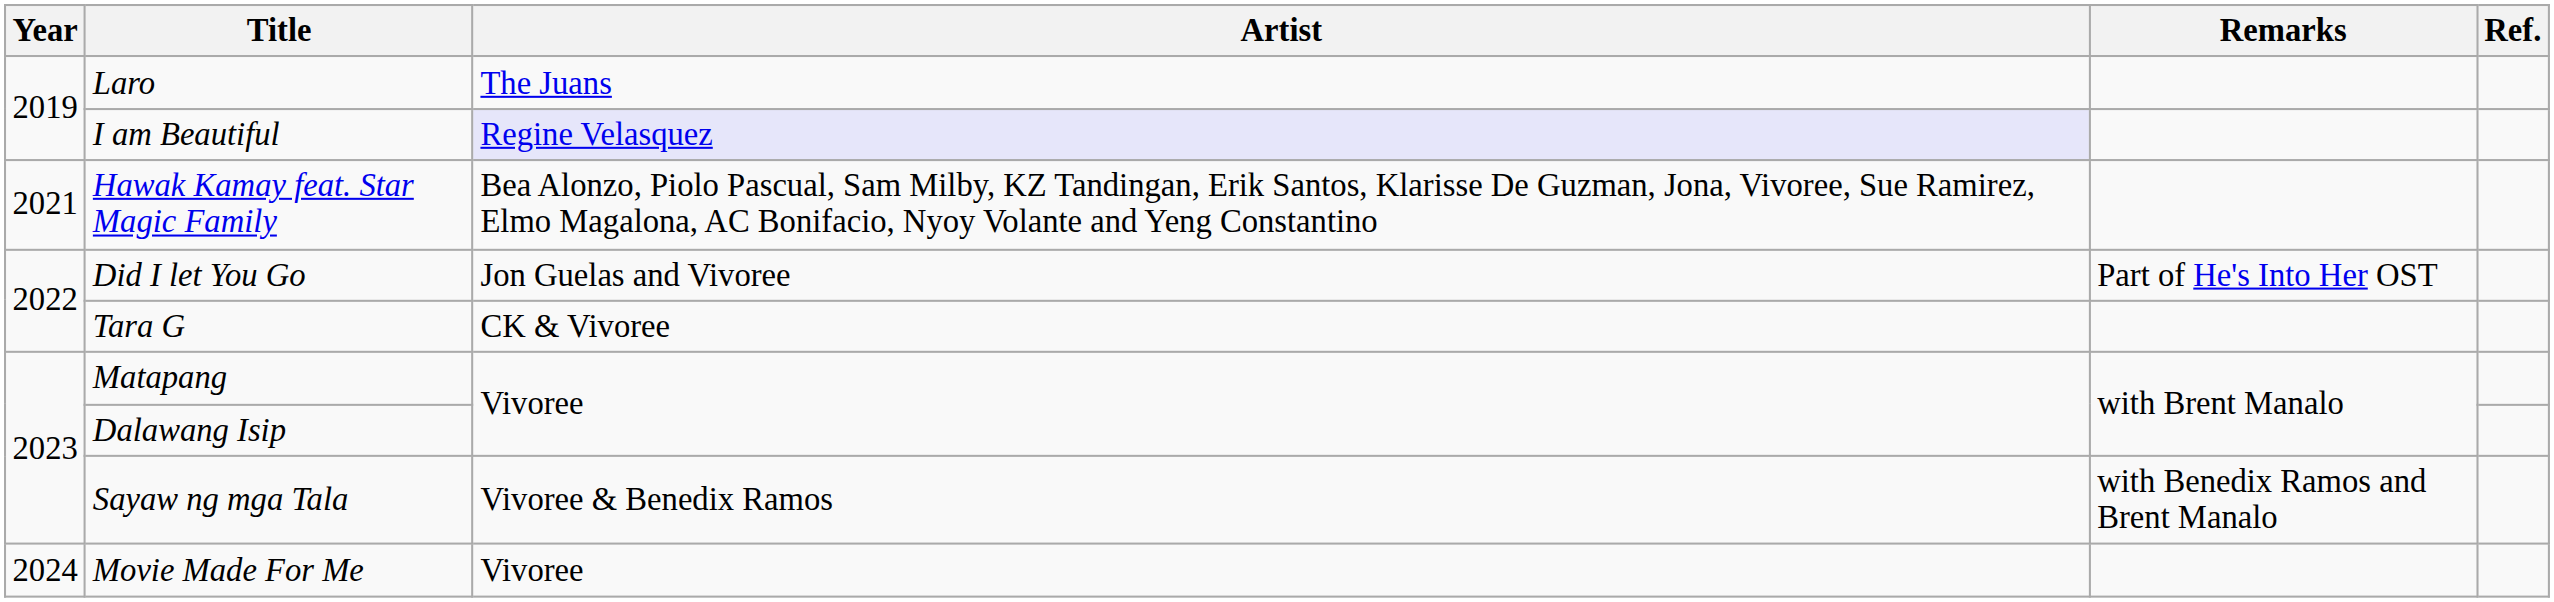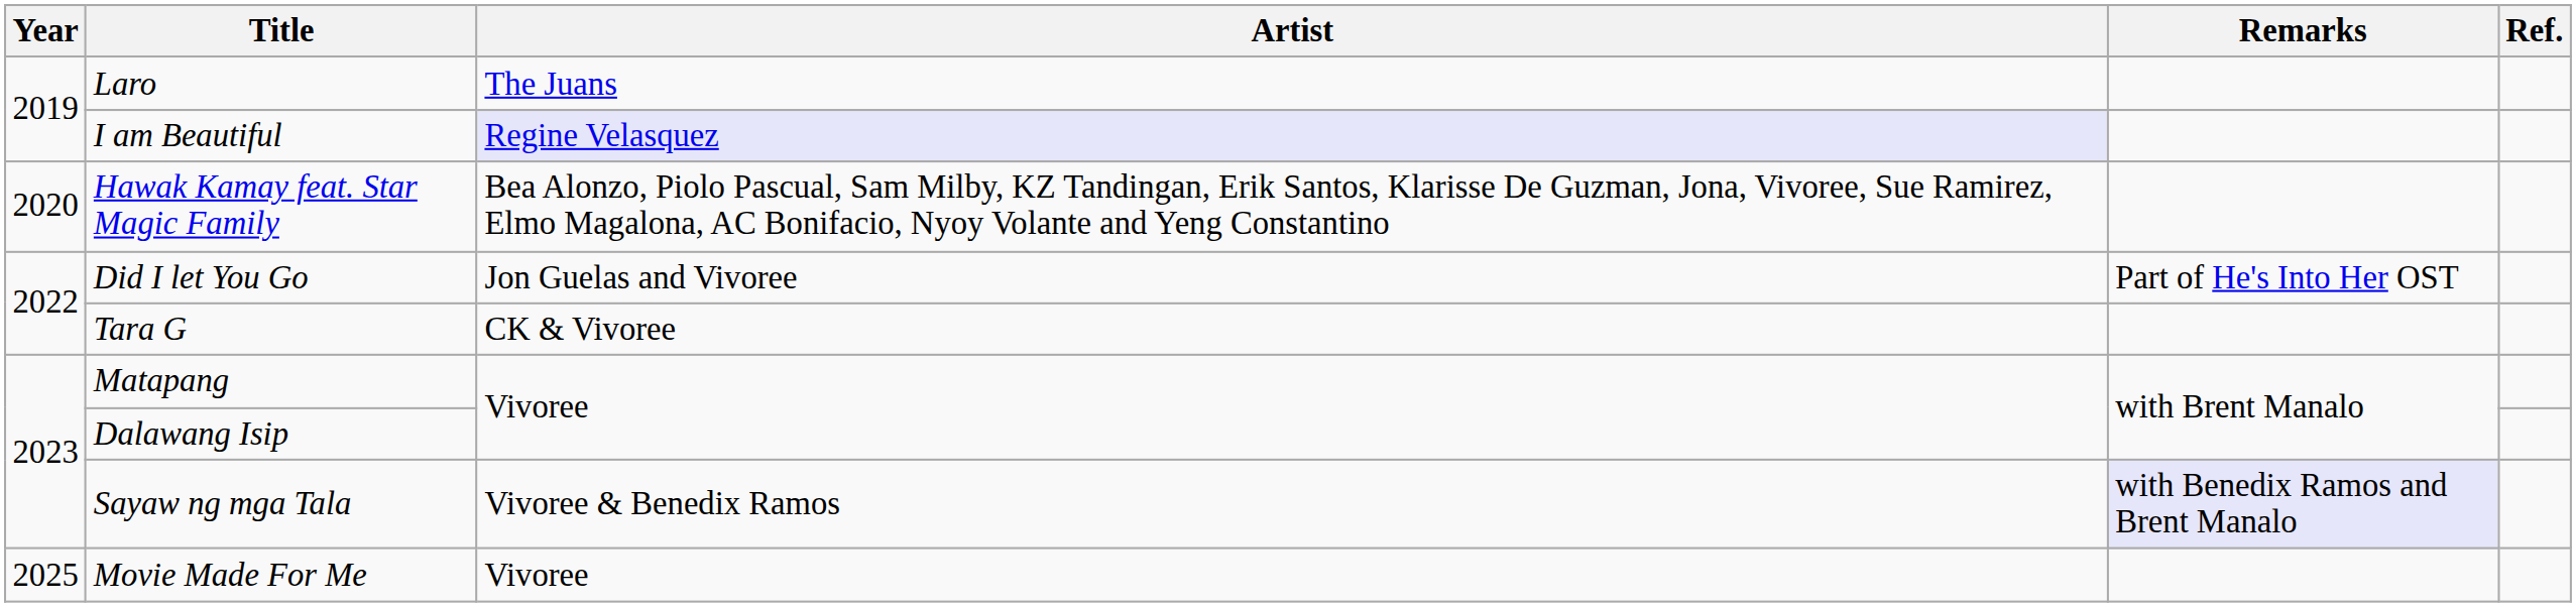 <table class="wikitable sortable">
 <tr>
 <th>Year</th>
 <th>Title</th>
 <th>Artist</th>
 <th>Remarks</th>
 <th><strong>Ref.</strong></th>
 </tr>
 <tr>
 <td rowspan=2>2019</td>
 <td><em>Laro</em></td>
 <td><a href='#'>The Juans</a></td>
 <td></td>
 <td></td>
 </tr>
 <tr>
 <td><em>I am Beautiful</em></td>
 <td style="background: lavender;"><a href='#'>Regine Velasquez</a></td>
 <td></td>
 <td></td>
 </tr>
 <tr>
-<td>2021</td>
+<td>2020</td>
 <td><em><a href='#'>Hawak Kamay feat. Star Magic Family</a></em></td>
 <td>Bea Alonzo, Piolo Pascual, Sam Milby, KZ Tandingan, Erik Santos, Klarisse De Guzman, Jona, Vivoree, Sue Ramirez, Elmo Magalona, AC Bonifacio, Nyoy Volante and Yeng Constantino</td>
 <td></td>
 <td></td>
 </tr>
 <tr>
 <td rowspan="2">2022</td>
 <td><em>Did I let You Go</em></td>
 <td>Jon Guelas and Vivoree</td>
 <td>Part of <a href='#'>He's Into Her</a> OST</td>
 <td></td>
 </tr>
 <tr>
 <td><em>Tara G</em></td>
 <td>CK & Vivoree</td>
 <td></td>
 <td></td>
 </tr>
 <tr>
 <td rowspan="3">2023</td>
 <td><em>Matapang</em></td>
 <td rowspan="2">Vivoree</td>
 <td rowspan="2">with Brent Manalo</td>
 <td></td>
 </tr>
 <tr>
 <td><em>Dalawang Isip</em></td>
 <td></td>
 </tr>
 <tr>
 <td><em>Sayaw ng mga Tala</em></td>
 <td>Vivoree & Benedix Ramos</td>
-<td>with Benedix Ramos and Brent Manalo</td>
+<td style="background: lavender;">with Benedix Ramos and Brent Manalo</td>
 <td></td>
 </tr>
 <tr>
-<td>2024</td>
+<td>2025</td>
 <td><em>Movie Made For Me</em></td>
 <td>Vivoree</td>
 <td></td>
 <td></td>
 </tr>
 </table>
